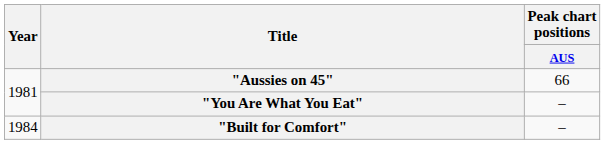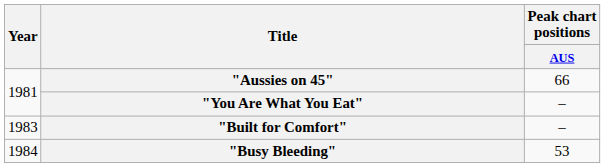 <table class="wikitable plainrowheaders" style="text-align:center;" border="1">
 <tr>
 <th scope="col" rowspan="2">Year</th>
 <th scope="col" rowspan="2" style="width:32em;">Title</th>
 <th scope="col" colspan="1">Peak chart<br>positions</th>
 </tr>
 <tr>
 <th scope="col" style="text-align:center;"><small><a href='#'>AUS</a></small><br></th>
 </tr>
 <tr>
 <td rowspan="2">1981</td>
 <th scope="row">"Aussies on 45" </th>
 <td style="text-align:center;">66</td>
 </tr>
 <tr>
 <th scope="row">"You Are What You Eat" </th>
 <td style="text-align:center;">–</td>
 </tr>
 <tr>
-<td>1984</td>
+<td>1983</td>
 <th scope="row">"Built for Comfort" </th>
 <td style="text-align:center;">–</td>
 </tr>
+<tr>
+<td>1984</td>
+<th scope="row">"Busy Bleeding" </th>
+<td style="text-align:center;">53</td>
+</tr>
 </table>
